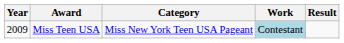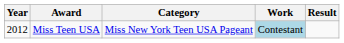 <table class="wikitable">
 <tr>
 <th>Year</th>
 <th>Award</th>
 <th>Category</th>
 <th>Work</th>
 <th>Result</th>
 </tr>
 <tr>
-<td>2009</td>
+<td>2012</td>
 <td><a href='#'>Miss Teen USA</a></td>
 <td><a href='#'>Miss New York Teen USA Pageant</a></td>
 <td style="background: lightblue;">Contestant</td>
 <td></td>
 </tr>
 </table>
